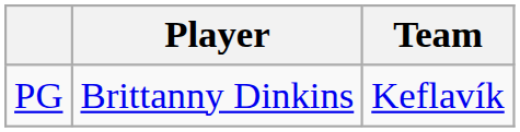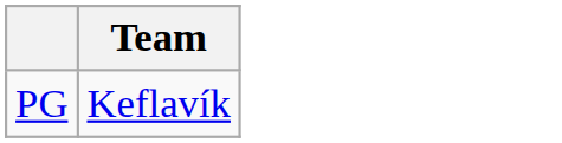 <table class="wikitable">
 <tr>
 <th align="center"></th>
-<th align="center">Player</th>
 <th align="center">Team</th>
 </tr>
 <tr>
 <td align=center><a href='#'>PG</a></td>
-<td> <a href='#'>Brittanny Dinkins</a></td>
 <td><a href='#'>Keflavík</a></td>
 </tr>
 </table>
